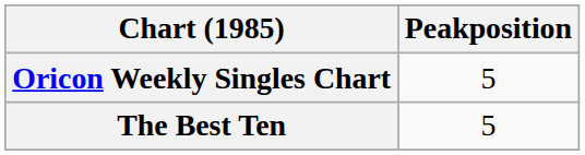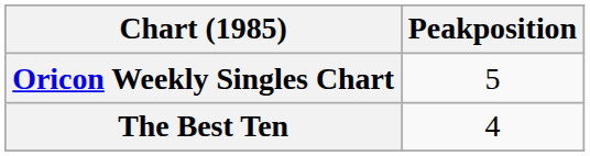 <table class="wikitable plainrowheaders" style="text-align:center;">
 <tr>
 <th>Chart (1985)</th>
 <th>Peakposition</th>
 </tr>
 <tr>
 <th scope="row"><a href='#'>Oricon</a> Weekly Singles Chart</th>
 <td>5</td>
 </tr>
 <tr>
 <th scope="row">The Best Ten</th>
-<td>5</td>
+<td>4</td>
 </tr>
 </table>
